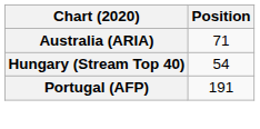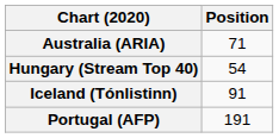 <table class="wikitable sortable plainrowheaders" style="text-align:center">
 <tr>
 <th scope="col">Chart (2020)</th>
 <th scope="col">Position</th>
 </tr>
 <tr>
 <th scope="row">Australia (ARIA)</th>
 <td>71</td>
 </tr>
 <tr>
 <th scope="row">Hungary (Stream Top 40)</th>
 <td>54</td>
 </tr>
 <tr>
+<th scope="row">Iceland (Tónlistinn)</th>
+<td>91</td>
+</tr>
+<tr>
 <th scope="row">Portugal (AFP)</th>
 <td>191</td>
 </tr>
 </table>
